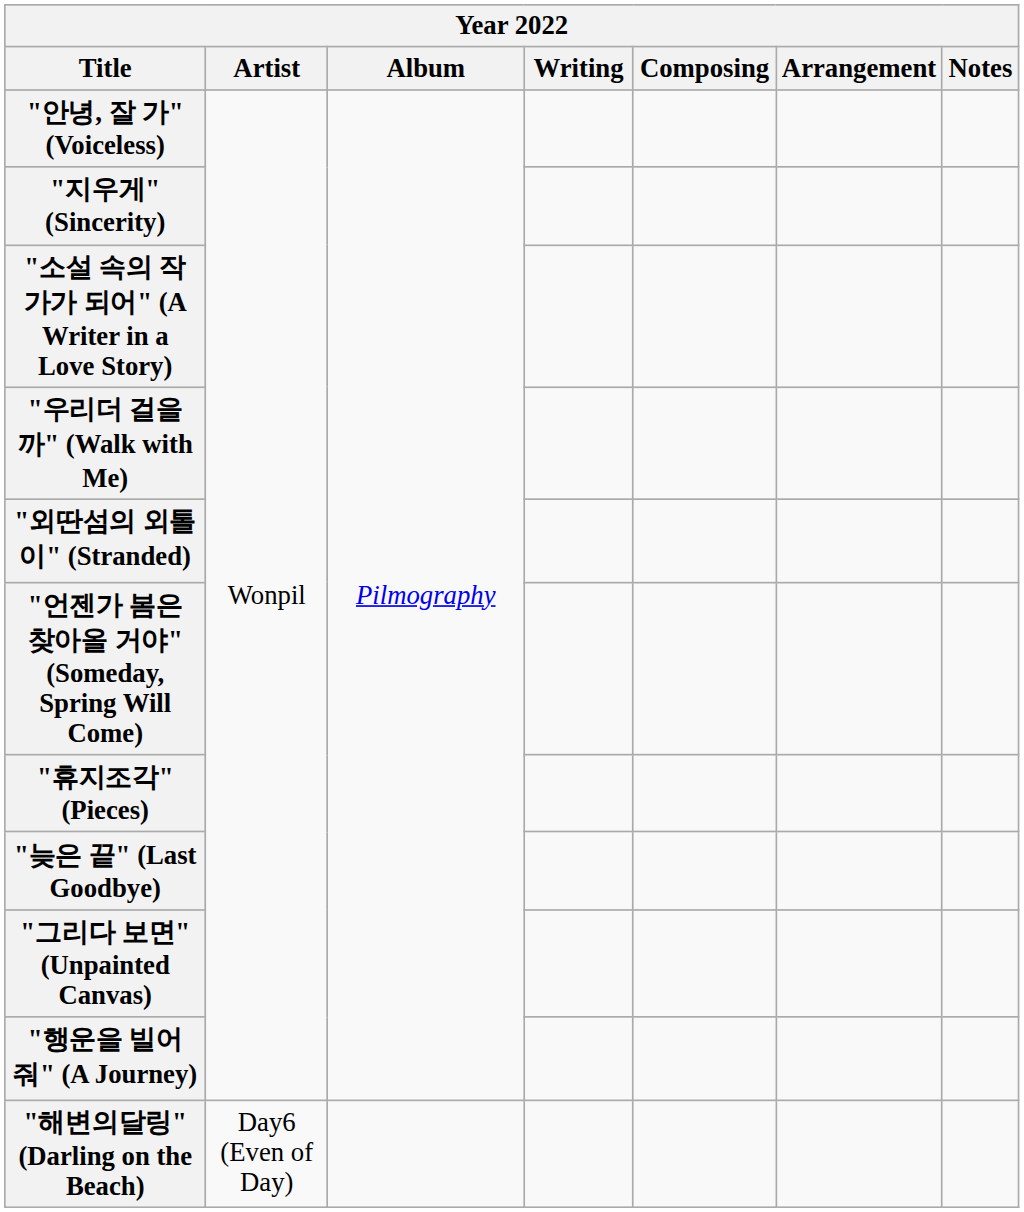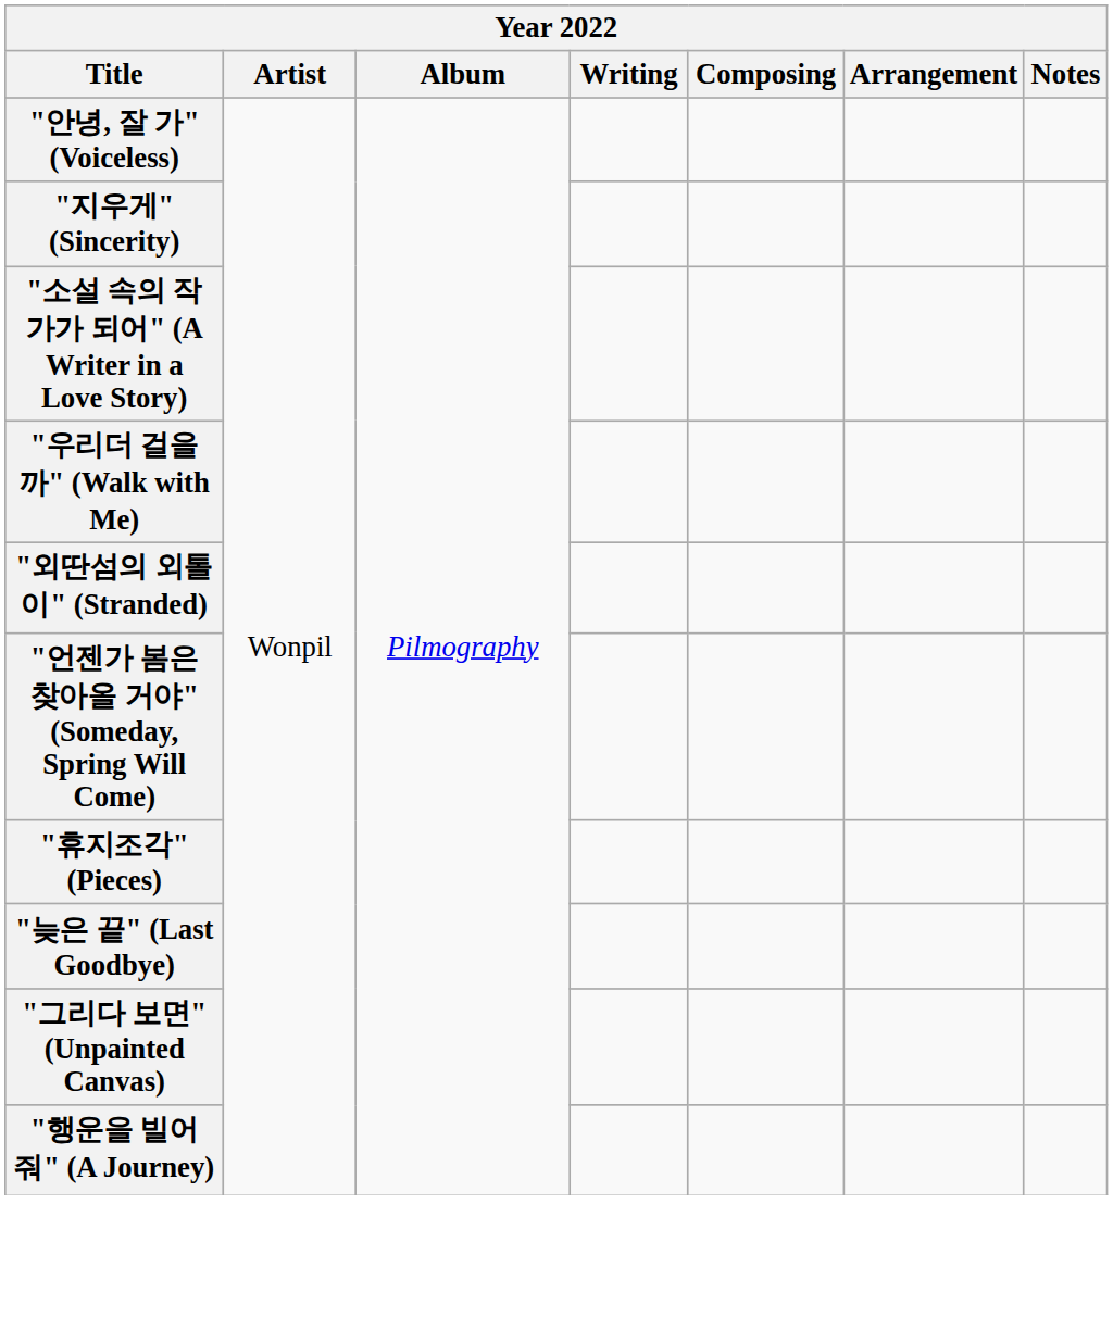 <table class="wikitable plainrowheaders collapsible collapsed" style="text-align:center">
 <tr>
 <th colspan="7">Year 2022</th>
 </tr>
 <tr>
 <th scope="col" style="width:18em;">Title</th>
 <th scope="col" style="width:10em;">Artist</th>
 <th scope="col" style="width:15em;">Album</th>
 <th scope="col" style="width:5em;">Writing</th>
 <th scope="col" style="width:5em;">Composing</th>
 <th scope="col" style="width:5em;">Arrangement</th>
 <th scope="col">Notes</th>
 </tr>
 <tr>
 <th scope="row">"안녕, 잘 가" (Voiceless)</th>
 <td rowspan="10">Wonpil</td>
 <td rowspan="10"><em><a href='#'>Pilmography</a></em></td>
 <td></td>
 <td></td>
 <td></td>
 <td></td>
 </tr>
 <tr>
 <th scope="row">"지우게" (Sincerity)</th>
 <td></td>
 <td></td>
 <td></td>
 <td></td>
 </tr>
 <tr>
 <th scope="row">"소설 속의 작가가 되어" (A Writer in a Love Story)</th>
 <td></td>
 <td></td>
 <td></td>
 <td></td>
 </tr>
 <tr>
 <th scope="row">"우리더 걸을까" (Walk with Me)</th>
 <td></td>
 <td></td>
 <td></td>
 <td></td>
 </tr>
 <tr>
 <th scope="row">"외딴섬의 외톨이" (Stranded)</th>
 <td></td>
 <td></td>
 <td></td>
 <td></td>
 </tr>
 <tr>
 <th scope="row">"언젠가 봄은 찾아올 거야" (Someday, Spring Will Come)</th>
 <td></td>
 <td></td>
 <td></td>
 <td></td>
 </tr>
 <tr>
 <th scope="row">"휴지조각" (Pieces)</th>
 <td></td>
 <td></td>
 <td></td>
 <td></td>
 </tr>
 <tr>
 <th scope="row">"늦은 끝" (Last Goodbye)</th>
 <td></td>
 <td></td>
 <td></td>
 <td></td>
 </tr>
 <tr>
 <th scope="row">"그리다 보면" (Unpainted Canvas)</th>
 <td></td>
 <td></td>
 <td></td>
 <td></td>
 </tr>
 <tr>
 <th scope="row">"행운을 빌어 줘" (A Journey)</th>
 <td></td>
 <td></td>
 <td></td>
 <td></td>
 </tr>
-<tr>
-<th scope="row">"해변의달링" (Darling on the Beach)</th>
-<td>Day6 (Even of Day)</td>
-<td></td>
-<td></td>
-<td></td>
-<td></td>
-<td></td>
-</tr>
 </table>
